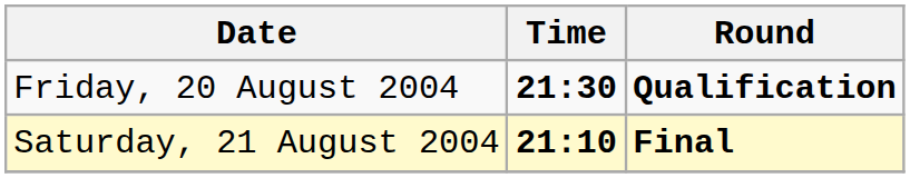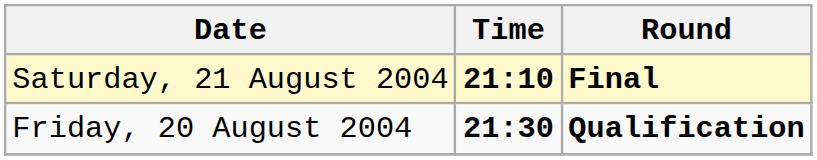 <table class="wikitable">
 <tr>
 <th>Date</th>
 <th>Time</th>
 <th>Round</th>
 </tr>
 <tr>
+<td style=background:lemonchiffon>Saturday, 21 August 2004</td>
+<td style=background:lemonchiffon><strong>21:10</strong></td>
+<td style=background:lemonchiffon><strong>Final</strong></td>
+</tr>
+<tr>
 <td>Friday, 20 August 2004</td>
 <td><strong>21:30</strong></td>
 <td><strong>Qualification</strong></td>
 </tr>
 <tr>
-<td style=background:lemonchiffon>Saturday, 21 August 2004</td>
-<td style=background:lemonchiffon><strong>21:10</strong></td>
-<td style=background:lemonchiffon><strong>Final</strong></td>
-</tr>
-<tr>
 </tr>
 </table>
